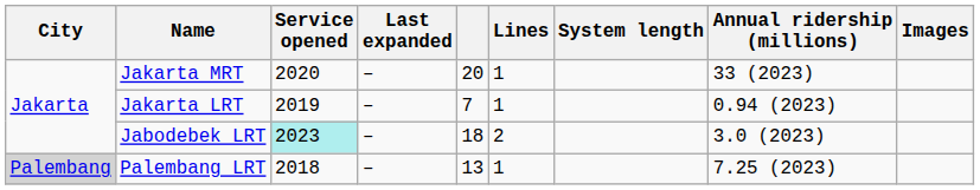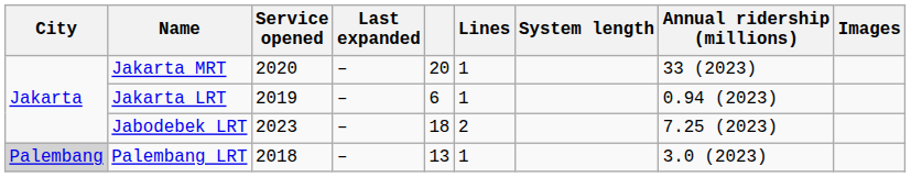 <table class="wikitable sortable static-row-numbers" style="font-size:90%">
 <tr>
 <th>City</th>
 <th>Name</th>
 <th>Service<br>opened</th>
 <th>Last<br>expanded</th>
 <th data-sort-type="number"></th>
 <th>Lines</th>
 <th data-sort-type="number">System length</th>
 <th data-sort-type="number">Annual ridership<br>(millions)</th>
 <th data-sort-type="number">Images</th>
 </tr>
 <tr>
 <td rowspan="3"><a href='#'>Jakarta</a></td>
 <td><a href='#'>Jakarta MRT</a></td>
 <td>2020</td>
 <td>–</td>
 <td>20</td>
 <td>1</td>
 <td></td>
 <td>33 (2023)</td>
 <td></td>
 </tr>
 <tr>
 <td><a href='#'>Jakarta LRT</a></td>
 <td>2019</td>
 <td>–</td>
-<td>7</td>
+<td>6</td>
 <td>1</td>
 <td></td>
 <td>0.94 (2023)</td>
 <td></td>
 </tr>
 <tr>
 <td><a href='#'>Jabodebek LRT</a></td>
-<td style="background: paleturquoise;">2023</td>
+<td>2023</td>
 <td>–</td>
 <td>18</td>
 <td>2</td>
 <td></td>
-<td>3.0 (2023)</td>
+<td>7.25 (2023)</td>
 <td></td>
 </tr>
 <tr>
 <td style="background: lightgrey;"><a href='#'>Palembang</a></td>
 <td><a href='#'>Palembang LRT</a></td>
 <td>2018</td>
 <td>–</td>
 <td>13</td>
 <td>1</td>
 <td></td>
-<td>7.25 (2023)</td>
+<td>3.0 (2023)</td>
 <td></td>
 </tr>
 </table>
